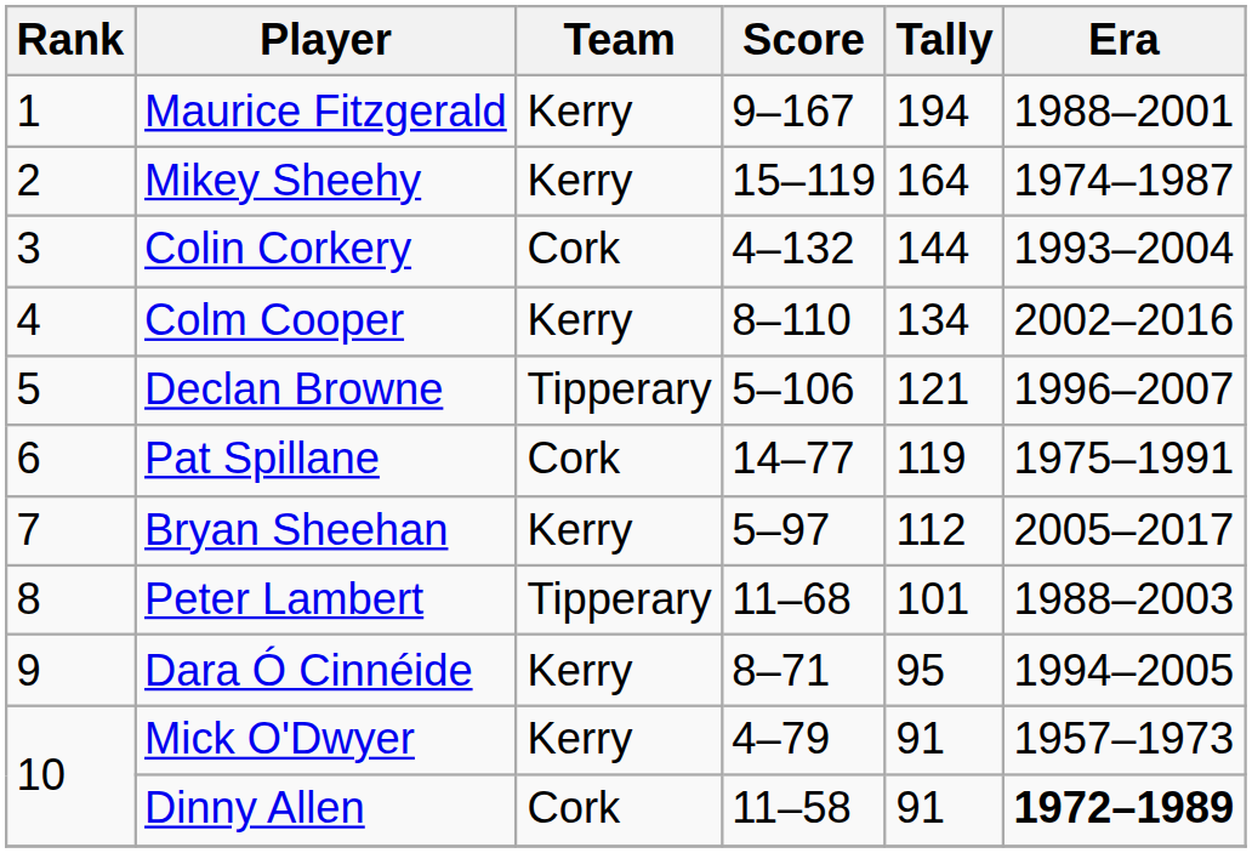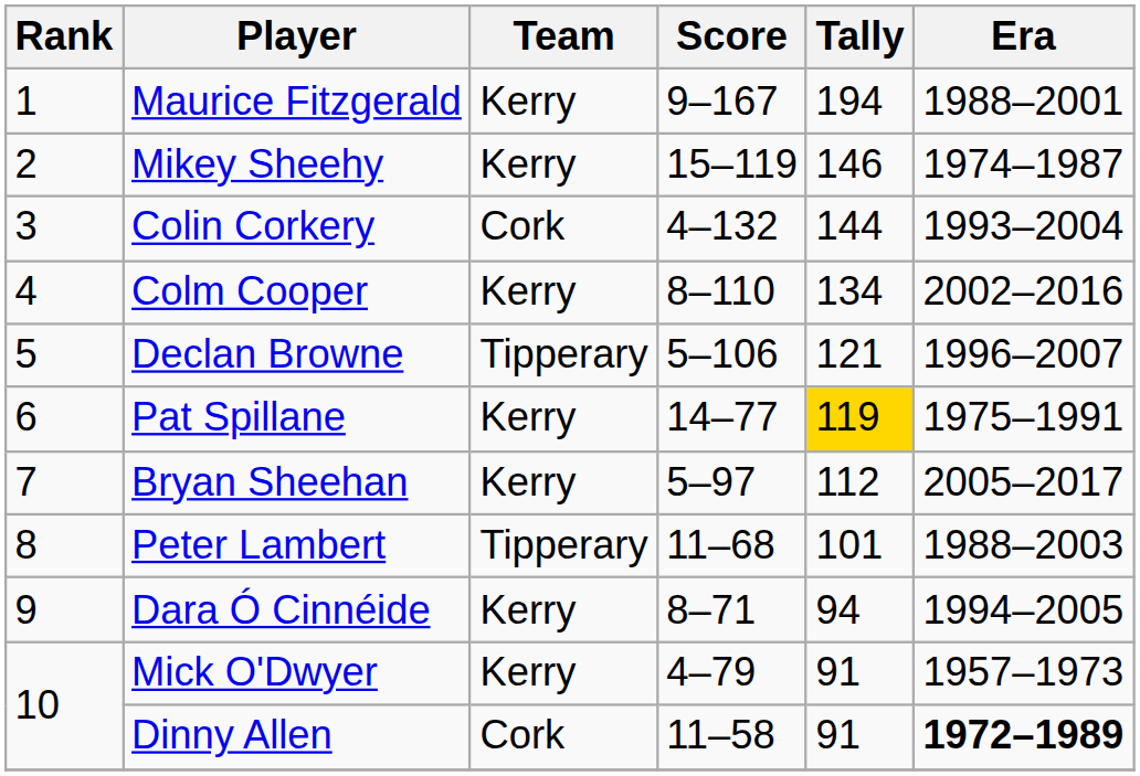 <table class="wikitable">
 <tr>
 <th>Rank</th>
 <th>Player</th>
 <th>Team</th>
 <th>Score</th>
 <th>Tally</th>
 <th>Era</th>
 </tr>
 <tr>
 <td>1</td>
 <td style="text-align:left;"><a href='#'>Maurice Fitzgerald</a></td>
 <td>Kerry</td>
 <td>9–167</td>
 <td>194</td>
 <td>1988–2001</td>
 </tr>
 <tr>
 <td>2</td>
 <td style="text-align:left;"><a href='#'>Mikey Sheehy</a></td>
 <td>Kerry</td>
 <td>15–119</td>
-<td>164</td>
+<td>146</td>
 <td>1974–1987</td>
 </tr>
 <tr>
 <td>3</td>
 <td style="text-align:left;"><a href='#'>Colin Corkery</a></td>
 <td>Cork</td>
 <td>4–132</td>
 <td>144</td>
 <td>1993–2004</td>
 </tr>
 <tr>
 <td>4</td>
 <td style="text-align:left;"><a href='#'>Colm Cooper</a></td>
 <td>Kerry</td>
 <td>8–110</td>
 <td>134</td>
 <td>2002–2016</td>
 </tr>
 <tr>
 <td>5</td>
 <td style="text-align:left;"><a href='#'>Declan Browne</a></td>
 <td>Tipperary</td>
 <td>5–106</td>
 <td>121</td>
 <td>1996–2007</td>
 </tr>
 <tr>
 <td>6</td>
 <td style="text-align:left;"><a href='#'>Pat Spillane</a></td>
-<td>Cork</td>
+<td>Kerry</td>
 <td>14–77</td>
-<td>119</td>
+<td style="background: gold;">119</td>
 <td>1975–1991</td>
 </tr>
 <tr>
 <td>7</td>
 <td style="text-align:left;"><a href='#'>Bryan Sheehan</a></td>
 <td>Kerry</td>
 <td>5–97</td>
 <td>112</td>
 <td>2005–2017</td>
 </tr>
 <tr>
 <td>8</td>
 <td style="text-align:left;"><a href='#'>Peter Lambert</a></td>
 <td>Tipperary</td>
 <td>11–68</td>
 <td>101</td>
 <td>1988–2003</td>
 </tr>
 <tr>
 <td>9</td>
 <td style="text-align:left;"><a href='#'>Dara Ó Cinnéide</a></td>
 <td>Kerry</td>
 <td>8–71</td>
-<td>95</td>
+<td>94</td>
 <td>1994–2005</td>
 </tr>
 <tr>
 <td rowspan=2>10</td>
 <td style="text-align:left;"><a href='#'>Mick O'Dwyer</a></td>
 <td>Kerry</td>
 <td>4–79</td>
 <td>91</td>
 <td>1957–1973</td>
 </tr>
 <tr>
 <td style="text-align:left;"><a href='#'>Dinny Allen</a></td>
 <td>Cork</td>
 <td>11–58</td>
 <td>91</td>
 <td><strong>1972–1989</strong></td>
 </tr>
 <tr>
 </tr>
 </table>
